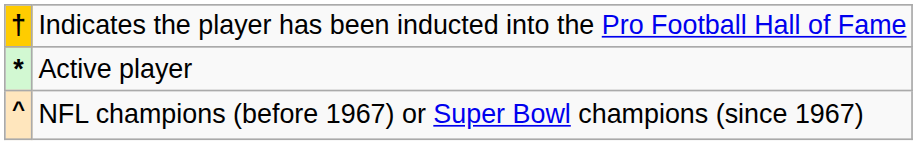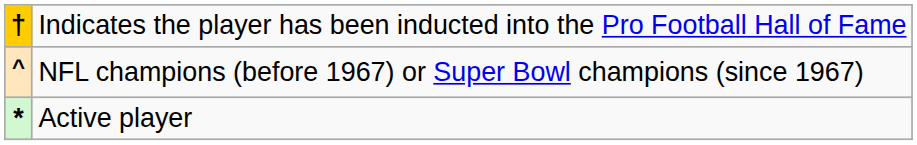 <table class="wikitable">
 <tr>
 <th scope="row" style="background:#FFCC00">†</th>
 <td>Indicates the player has been inducted into the <a href='#'>Pro Football Hall of Fame</a></td>
 </tr>
 <tr>
+<th scope="row" style="background-color: #FFE6BD"><sup>^</sup></th>
+<td>NFL champions (before 1967) or <a href='#'>Super Bowl</a> champions (since 1967)</td>
+</tr>
+<tr>
 <th scope="row" style="background-color: #d2f8d2">*</th>
 <td>Active player</td>
 </tr>
-<tr>
-<th scope="row" style="background-color: #FFE6BD"><sup>^</sup></th>
-<td>NFL champions (before 1967) or <a href='#'>Super Bowl</a> champions (since 1967)</td>
-</tr>
 </table>
